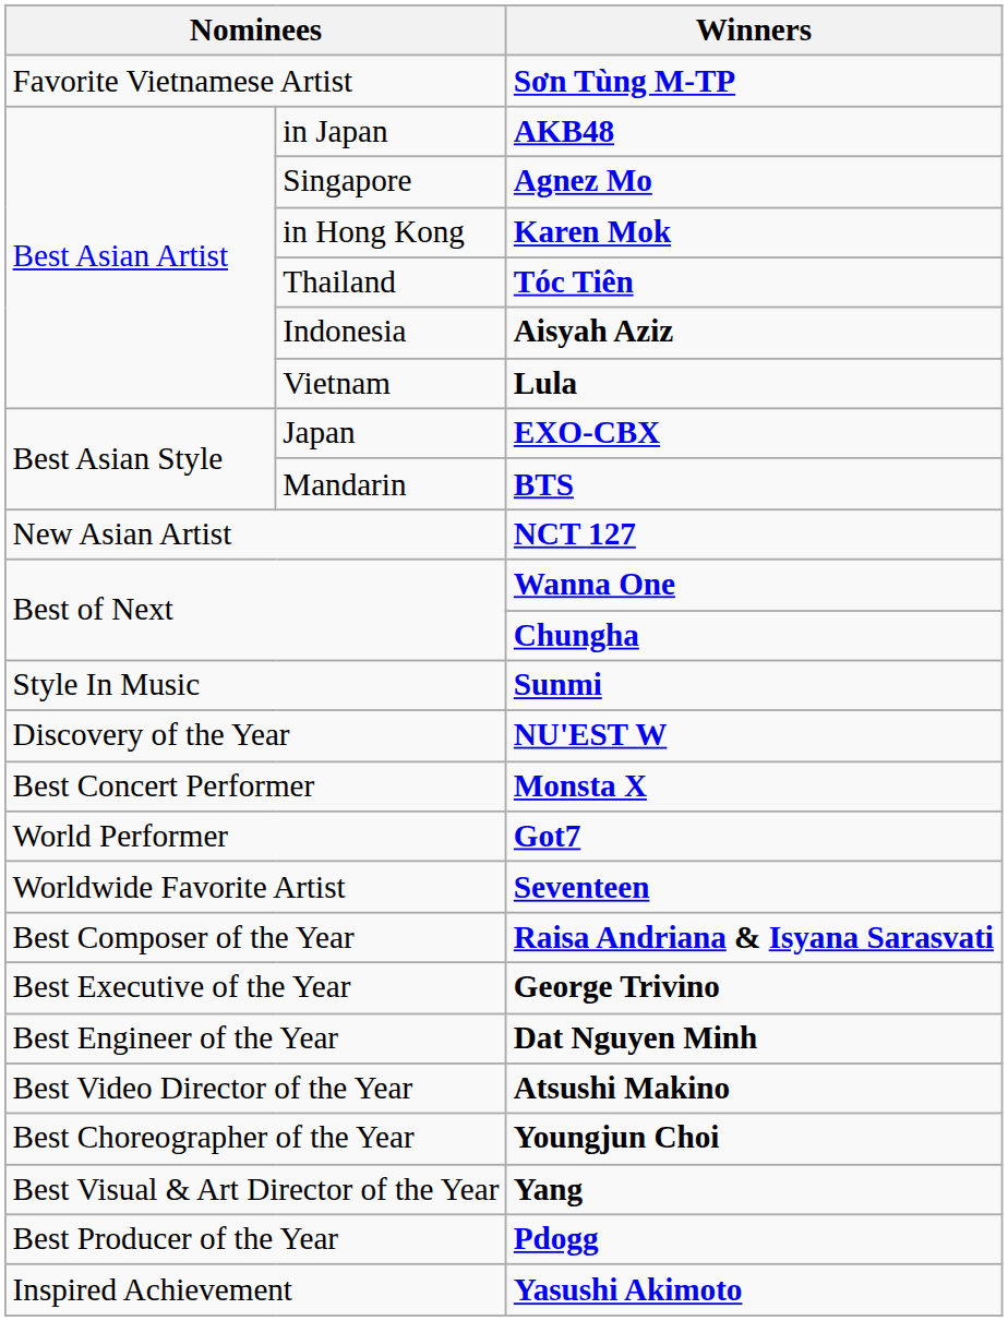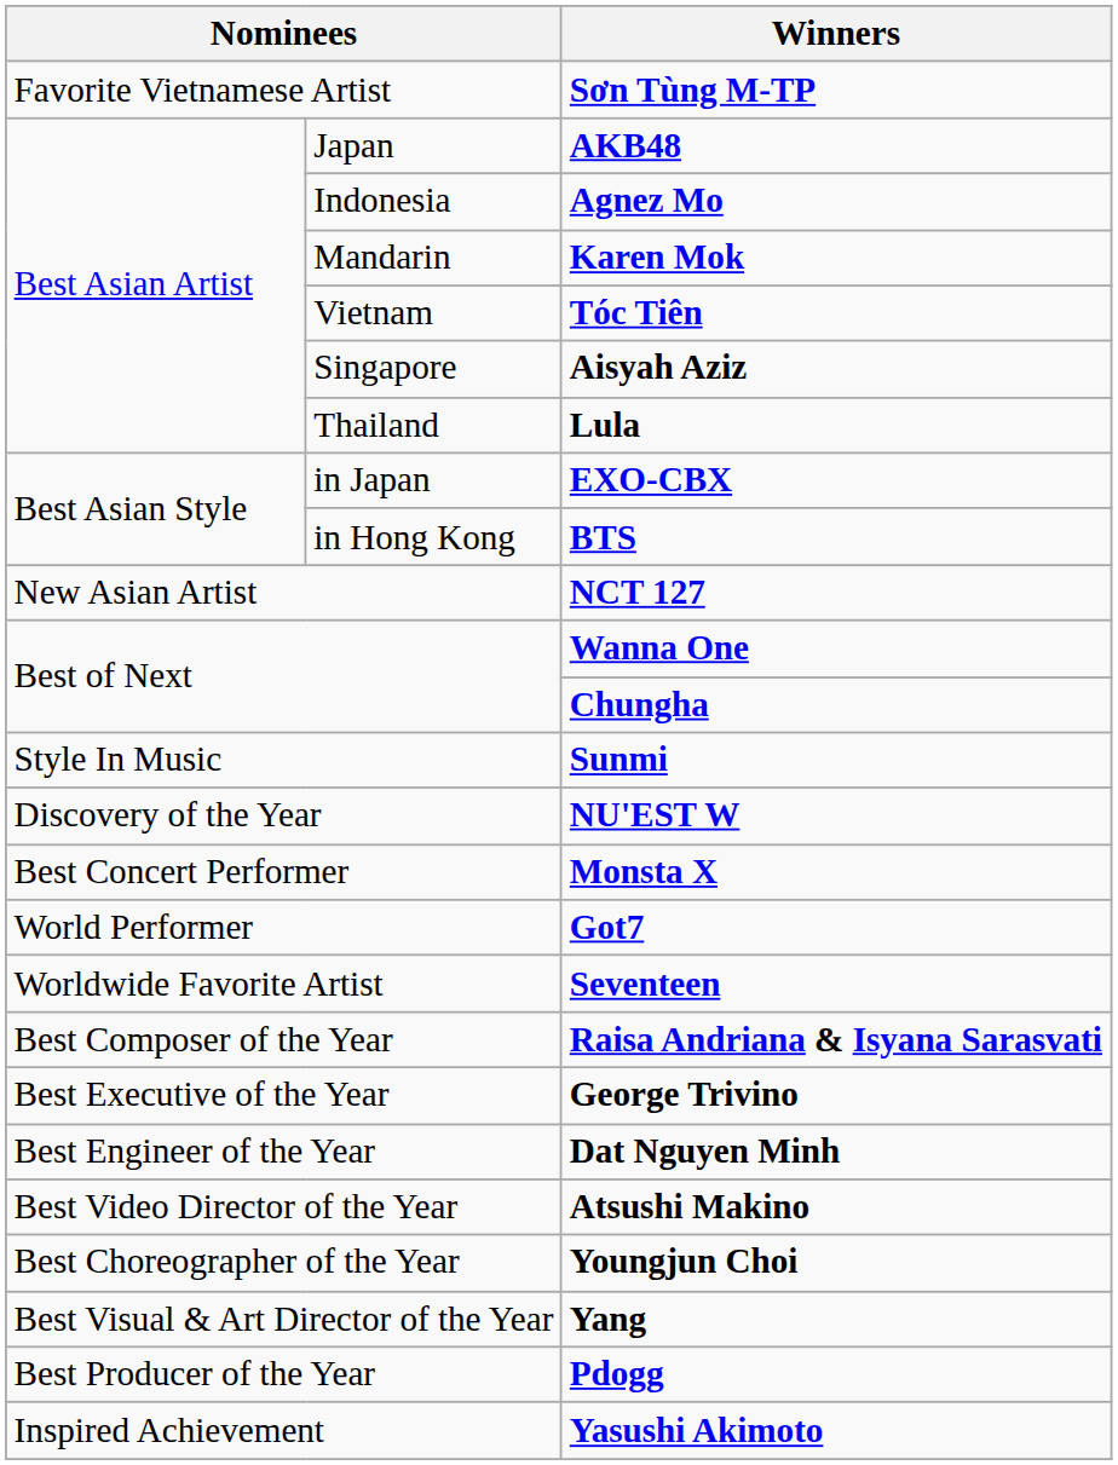 <table class="wikitable">
 <tr>
 <th colspan="2">Nominees</th>
 <th>Winners</th>
 </tr>
 <tr>
 <td colspan="2">Favorite Vietnamese Artist<br></td>
 <td><strong><a href='#'>Sơn Tùng M-TP</a></strong></td>
 </tr>
 <tr>
 <td rowspan="6"><a href='#'>Best Asian Artist</a></td>
-<td>in Japan</td>
+<td>Japan</td>
 <td><strong><a href='#'>AKB48</a></strong></td>
 </tr>
 <tr>
-<td>Singapore</td>
+<td>Indonesia</td>
 <td><strong><a href='#'>Agnez Mo</a></strong></td>
 </tr>
 <tr>
-<td>in Hong Kong</td>
+<td>Mandarin</td>
 <td><strong><a href='#'>Karen Mok</a></strong></td>
 </tr>
 <tr>
-<td>Thailand</td>
+<td>Vietnam</td>
 <td><strong><a href='#'>Tóc Tiên</a></strong></td>
 </tr>
 <tr>
-<td>Indonesia</td>
+<td>Singapore</td>
 <td><strong>Aisyah Aziz</strong></td>
 </tr>
 <tr>
-<td>Vietnam</td>
+<td>Thailand</td>
 <td><strong>Lula</strong></td>
 </tr>
 <tr>
 <td rowspan="2">Best Asian Style</td>
-<td>Japan</td>
+<td>in Japan</td>
 <td><strong><a href='#'>EXO-CBX</a></strong></td>
 </tr>
 <tr>
-<td>Mandarin</td>
+<td>in Hong Kong</td>
 <td><strong><a href='#'>BTS</a></strong></td>
 </tr>
 <tr>
 <td colspan="2">New Asian Artist</td>
 <td><strong><a href='#'>NCT 127</a></strong></td>
 </tr>
 <tr>
 <td colspan="2" rowspan="2">Best of Next</td>
 <td><strong><a href='#'>Wanna One</a></strong></td>
 </tr>
 <tr>
 <td><strong><a href='#'>Chungha</a></strong></td>
 </tr>
 <tr>
 <td colspan="2">Style In Music</td>
 <td><strong><a href='#'>Sunmi</a></strong></td>
 </tr>
 <tr>
 <td colspan="2">Discovery of the Year</td>
 <td><strong><a href='#'>NU'EST W</a></strong></td>
 </tr>
 <tr>
 <td colspan="2">Best Concert Performer</td>
 <td><strong><a href='#'>Monsta X</a></strong></td>
 </tr>
 <tr>
 <td colspan="2">World Performer</td>
 <td><strong><a href='#'>Got7</a></strong></td>
 </tr>
 <tr>
 <td colspan="2">Worldwide Favorite Artist</td>
 <td><strong><a href='#'>Seventeen</a></strong></td>
 </tr>
 <tr>
 <td colspan="2">Best Composer of the Year</td>
 <td><strong><a href='#'>Raisa Andriana</a> & <a href='#'>Isyana Sarasvati</a></strong></td>
 </tr>
 <tr>
 <td colspan="2">Best Executive of the Year</td>
 <td><strong>George Trivino</strong></td>
 </tr>
 <tr>
 <td colspan="2">Best Engineer of the Year</td>
 <td><strong>Dat Nguyen Minh</strong></td>
 </tr>
 <tr>
 <td colspan="2">Best Video Director of the Year</td>
 <td><strong>Atsushi Makino</strong></td>
 </tr>
 <tr>
 <td colspan="2">Best Choreographer of the Year</td>
 <td><strong>Youngjun Choi</strong></td>
 </tr>
 <tr>
 <td colspan="2">Best Visual & Art Director of the Year</td>
 <td><strong>Yang</strong></td>
 </tr>
 <tr>
 <td colspan="2">Best Producer of the Year</td>
 <td><strong><a href='#'>Pdogg</a></strong></td>
 </tr>
 <tr>
 <td colspan="2">Inspired Achievement</td>
 <td><strong><a href='#'>Yasushi Akimoto</a></strong></td>
 </tr>
 </table>
